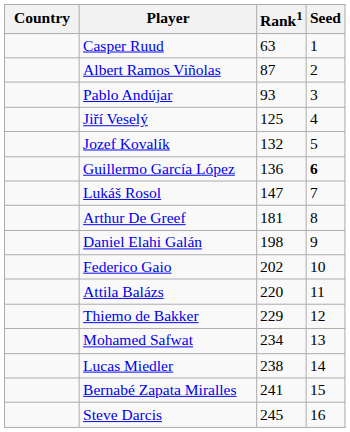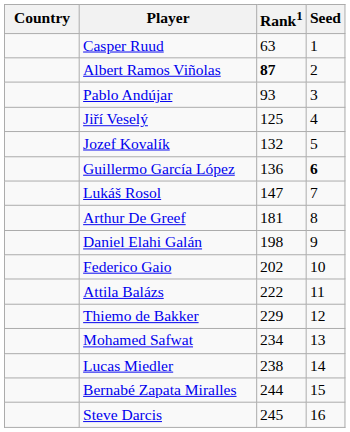 <table class="sortable wikitable">
 <tr>
 <th width="70">Country</th>
 <th width="175">Player</th>
 <th>Rank<sup>1</sup></th>
 <th>Seed</th>
 </tr>
 <tr>
 <td></td>
 <td><a href='#'>Casper Ruud</a></td>
 <td>63</td>
 <td>1</td>
 </tr>
 <tr>
 <td></td>
 <td><a href='#'>Albert Ramos Viñolas</a></td>
-<td>87</td>
+<td><strong>87</strong></td>
 <td>2</td>
 </tr>
 <tr>
 <td></td>
 <td><a href='#'>Pablo Andújar</a></td>
 <td>93</td>
 <td>3</td>
 </tr>
 <tr>
 <td></td>
 <td><a href='#'>Jiří Veselý</a></td>
 <td>125</td>
 <td>4</td>
 </tr>
 <tr>
 <td></td>
 <td><a href='#'>Jozef Kovalík</a></td>
 <td>132</td>
 <td>5</td>
 </tr>
 <tr>
 <td></td>
 <td><a href='#'>Guillermo García López</a></td>
 <td>136</td>
 <td><strong>6</strong></td>
 </tr>
 <tr>
 <td></td>
 <td><a href='#'>Lukáš Rosol</a></td>
 <td>147</td>
 <td>7</td>
 </tr>
 <tr>
 <td></td>
 <td><a href='#'>Arthur De Greef</a></td>
 <td>181</td>
 <td>8</td>
 </tr>
 <tr>
 <td></td>
 <td><a href='#'>Daniel Elahi Galán</a></td>
 <td>198</td>
 <td>9</td>
 </tr>
 <tr>
 <td></td>
 <td><a href='#'>Federico Gaio</a></td>
 <td>202</td>
 <td>10</td>
 </tr>
 <tr>
 <td></td>
 <td><a href='#'>Attila Balázs</a></td>
-<td>220</td>
+<td>222</td>
 <td>11</td>
 </tr>
 <tr>
 <td></td>
 <td><a href='#'>Thiemo de Bakker</a></td>
 <td>229</td>
 <td>12</td>
 </tr>
 <tr>
 <td></td>
 <td><a href='#'>Mohamed Safwat</a></td>
 <td>234</td>
 <td>13</td>
 </tr>
 <tr>
 <td></td>
 <td><a href='#'>Lucas Miedler</a></td>
 <td>238</td>
 <td>14</td>
 </tr>
 <tr>
 <td></td>
 <td><a href='#'>Bernabé Zapata Miralles</a></td>
-<td>241</td>
+<td>244</td>
 <td>15</td>
 </tr>
 <tr>
 <td></td>
 <td><a href='#'>Steve Darcis</a></td>
 <td>245</td>
 <td>16</td>
 </tr>
 </table>
